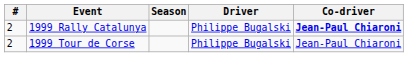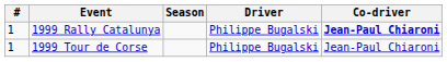 <table class="wikitable" style="font-size: 95%; ">
 <tr>
 <th> # </th>
 <th>Event</th>
 <th>Season</th>
 <th>Driver</th>
 <th>Co-driver</th>
 </tr>
 <tr>
-<td>2</td>
+<td>1</td>
 <td> <a href='#'>1999 Rally Catalunya</a></td>
 <td></td>
 <td> <a href='#'>Philippe Bugalski</a></td>
 <td><strong> <a href='#'>Jean-Paul Chiaroni</a></strong></td>
 </tr>
 <tr>
-<td>2</td>
+<td>1</td>
 <td> <a href='#'>1999 Tour de Corse</a></td>
 <td></td>
 <td> <a href='#'>Philippe Bugalski</a></td>
 <td> <a href='#'>Jean-Paul Chiaroni</a></td>
 </tr>
 </table>
